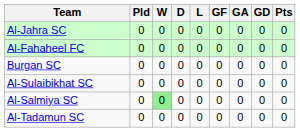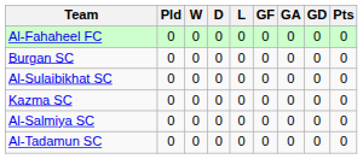 <table class="wikitable" style="text-align: center;">
 <tr>
 <th width="175">Team</th>
 <th width="20">Pld</th>
 <th width="20">W</th>
 <th width="20">D</th>
 <th width="20">L</th>
 <th width="20">GF</th>
 <th width="20">GA</th>
 <th width="20">GD</th>
 <th width="20">Pts</th>
-</tr>
-<tr bgcolor=#ccffcc>
-<td align=left> <a href='#'>Al-Jahra SC</a></td>
-<td>0</td>
-<td>0</td>
-<td>0</td>
-<td>0</td>
-<td>0</td>
-<td>0</td>
-<td>0</td>
-<td>0</td>
 </tr>
 <tr bgcolor=#ccffcc>
 <td align=left> <a href='#'>Al-Fahaheel FC</a></td>
 <td>0</td>
 <td>0</td>
 <td>0</td>
 <td>0</td>
 <td>0</td>
 <td>0</td>
 <td>0</td>
 <td>0</td>
 </tr>
 <tr>
 <td align=left> <a href='#'>Burgan SC</a></td>
 <td>0</td>
 <td>0</td>
 <td>0</td>
 <td>0</td>
 <td>0</td>
 <td>0</td>
 <td>0</td>
 <td>0</td>
 </tr>
 <tr>
 <td align=left> <a href='#'>Al-Sulaibikhat SC</a></td>
 <td>0</td>
 <td>0</td>
 <td>0</td>
 <td>0</td>
 <td>0</td>
 <td>0</td>
 <td>0</td>
 <td>0</td>
 </tr>
 <tr>
+<td align=left> <a href='#'>Kazma SC</a></td>
+<td>0</td>
+<td>0</td>
+<td>0</td>
+<td>0</td>
+<td>0</td>
+<td>0</td>
+<td>0</td>
+<td>0</td>
+</tr>
+<tr>
 <td align=left> <a href='#'>Al-Salmiya SC</a></td>
 <td>0</td>
-<td style="background: lightgreen;">0</td>
+<td>0</td>
 <td>0</td>
 <td>0</td>
 <td>0</td>
 <td>0</td>
 <td>0</td>
 <td>0</td>
 </tr>
 <tr>
 <td align=left> <a href='#'>Al-Tadamun SC</a></td>
 <td>0</td>
 <td>0</td>
 <td>0</td>
 <td>0</td>
 <td>0</td>
 <td>0</td>
 <td>0</td>
 <td>0</td>
 </tr>
 </table>
